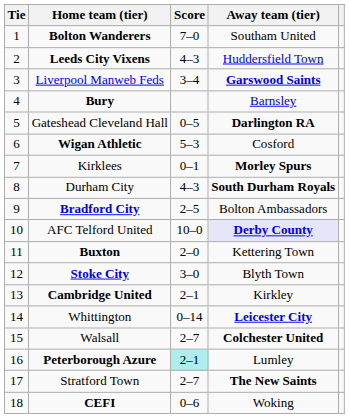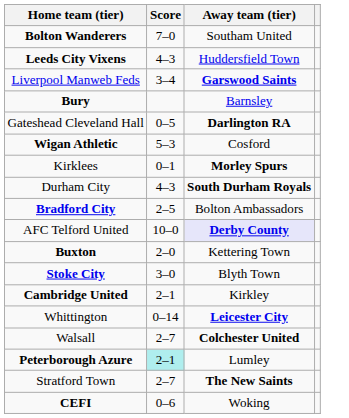 <table class="wikitable" style="text-align:center; font-size:85%">
 <tr>
-<th>Tie</th>
 <th>Home team (tier)</th>
 <th>Score</th>
 <th>Away team (tier)</th>
 <th></th>
 </tr>
 <tr>
-<td>1</td>
 <td><strong>Bolton Wanderers</strong></td>
 <td>7–0</td>
 <td>Southam United</td>
 <td></td>
 </tr>
 <tr>
-<td>2</td>
 <td><strong>Leeds City Vixens</strong></td>
 <td>4–3</td>
 <td><a href='#'> Huddersfield Town</a></td>
 <td></td>
 </tr>
 <tr>
-<td>3</td>
 <td><a href='#'>Liverpool Manweb Feds</a></td>
 <td>3–4</td>
 <td><strong><a href='#'>Garswood Saints</a></strong></td>
 <td></td>
 </tr>
 <tr>
-<td>4</td>
 <td><strong>Bury</strong></td>
 <td></td>
 <td><a href='#'> Barnsley</a></td>
 <td></td>
 </tr>
 <tr>
-<td>5</td>
 <td>Gateshead Cleveland Hall</td>
 <td>0–5</td>
 <td><strong>Darlington RA</strong></td>
 <td></td>
 </tr>
 <tr>
-<td>6</td>
 <td><strong>Wigan Athletic</strong></td>
 <td>5–3</td>
 <td>Cosford</td>
 <td></td>
 </tr>
 <tr>
-<td>7</td>
 <td>Kirklees</td>
 <td>0–1</td>
 <td><strong>Morley Spurs</strong></td>
 <td></td>
 </tr>
 <tr>
-<td>8</td>
 <td>Durham City</td>
 <td>4–3 </td>
 <td><strong>South Durham Royals</strong></td>
 <td></td>
 </tr>
 <tr>
-<td>9</td>
 <td><strong> <a href='#'> Bradford City</a> </strong></td>
 <td>2–5 </td>
 <td>Bolton Ambassadors</td>
 <td></td>
 </tr>
 <tr>
-<td>10</td>
 <td>AFC Telford United</td>
 <td>10–0</td>
 <td style="background: lavender;"><strong> <a href='#'> Derby County</a> </strong></td>
 <td></td>
 </tr>
 <tr>
-<td>11</td>
 <td><strong>Buxton</strong></td>
 <td>2–0</td>
 <td>Kettering Town</td>
 <td></td>
 </tr>
 <tr>
-<td>12</td>
 <td><strong> <a href='#'> Stoke City</a> </strong></td>
 <td>3–0</td>
 <td>Blyth Town</td>
 <td></td>
 </tr>
 <tr>
-<td>13</td>
 <td><strong>Cambridge United</strong></td>
 <td>2–1</td>
 <td>Kirkley</td>
 <td></td>
 </tr>
 <tr>
-<td>14</td>
 <td>Whittington</td>
 <td>0–14</td>
 <td><strong> <a href='#'> Leicester City</a> </strong></td>
 <td></td>
 </tr>
 <tr>
-<td>15</td>
 <td>Walsall</td>
 <td>2–7</td>
 <td><strong>Colchester United</strong></td>
 <td></td>
 </tr>
 <tr>
-<td>16</td>
 <td><strong>Peterborough Azure</strong></td>
 <td style="background: paleturquoise;">2–1</td>
 <td>Lumley</td>
 <td></td>
 </tr>
 <tr>
-<td>17</td>
 <td>Stratford Town</td>
 <td>2–7</td>
 <td><strong>The New Saints</strong></td>
 <td></td>
 </tr>
 <tr>
-<td>18</td>
 <td><strong>CEFI</strong></td>
 <td>0–6</td>
 <td>Woking</td>
 <td></td>
 </tr>
 </table>
